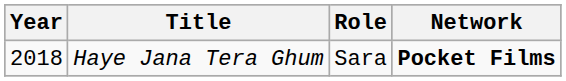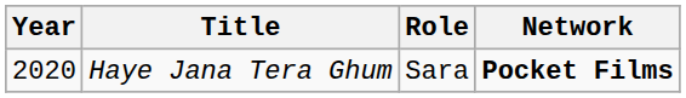 <table class="wikitable sortable plainrowheaders">
 <tr style="text-align:center;">
 <th scope="col">Year</th>
 <th scope="col">Title</th>
 <th scope="col">Role</th>
 <th class="unsortable" scope="col">Network</th>
 </tr>
 <tr>
-<td>2018</td>
+<td>2020</td>
 <td><em>Haye Jana Tera Ghum</em></td>
 <td>Sara</td>
 <td><strong>Pocket Films</strong></td>
 </tr>
 </table>
